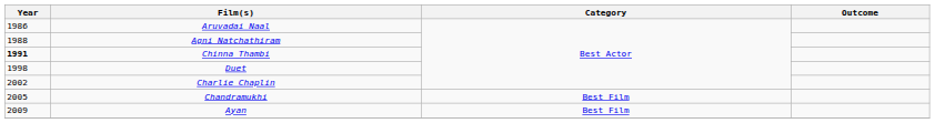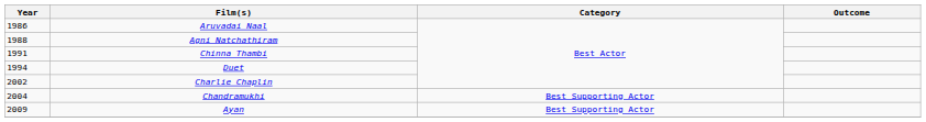 <table class="wikitable" style="width:70%;">
 <tr>
 <th width=5%>Year</th>
 <th style="width:40%;">Film(s)</th>
 <th style="width:40%;">Category</th>
 <th style="width:15%;">Outcome</th>
 </tr>
 <tr>
 <td style="text-align:left;">1986</td>
 <td style="text-align:center;"><em><a href='#'>Aruvadai Naal</a></em></td>
 <td rowspan="5" style="text-align:center;"><a href='#'>Best Actor</a></td>
 <td></td>
 </tr>
 <tr>
 <td style="text-align:left;">1988</td>
 <td style="text-align:center;"><em><a href='#'>Agni Natchathiram</a></em></td>
 <td></td>
 </tr>
 <tr>
-<td style="text-align:left;"><strong>1991</strong></td>
+<td style="text-align:left;">1991</td>
 <td style="text-align:center;"><em><a href='#'>Chinna Thambi</a></em></td>
 <td></td>
 </tr>
 <tr>
-<td style="text-align:left;">1998</td>
+<td style="text-align:left;">1994</td>
 <td style="text-align:center;"><em><a href='#'>Duet</a></em></td>
 <td></td>
 </tr>
 <tr>
 <td style="text-align:left;">2002</td>
 <td style="text-align:center;"><em><a href='#'>Charlie Chaplin</a></em></td>
 <td></td>
 </tr>
 <tr>
-<td style="text-align:left;">2005</td>
+<td style="text-align:left;">2004</td>
 <td style="text-align:center;"><em><a href='#'>Chandramukhi</a></em></td>
-<td style="text-align:center;"><a href='#'>Best Film</a></td>
+<td style="text-align:center;"><a href='#'>Best Supporting Actor</a></td>
 <td></td>
 </tr>
 <tr>
 <td style="text-align:left;">2009</td>
 <td style="text-align:center;"><em><a href='#'>Ayan</a></em></td>
-<td style="text-align:center;"><a href='#'>Best Film</a></td>
+<td style="text-align:center;"><a href='#'>Best Supporting Actor</a></td>
 <td></td>
 </tr>
 <tr>
 </tr>
 </table>
